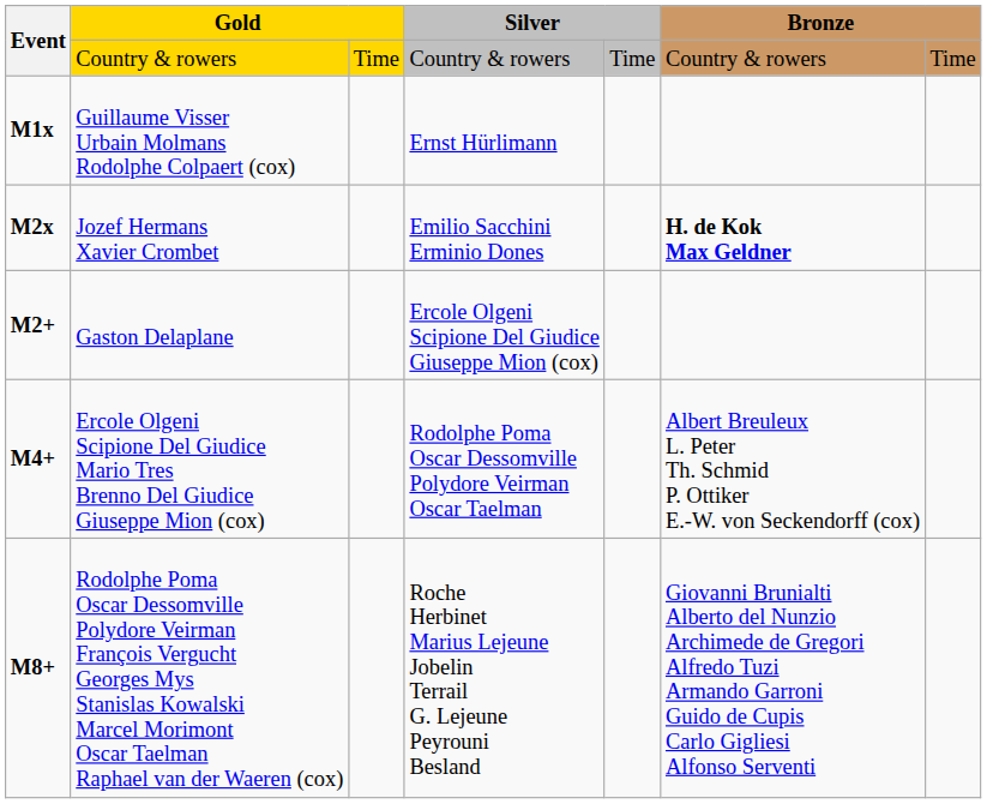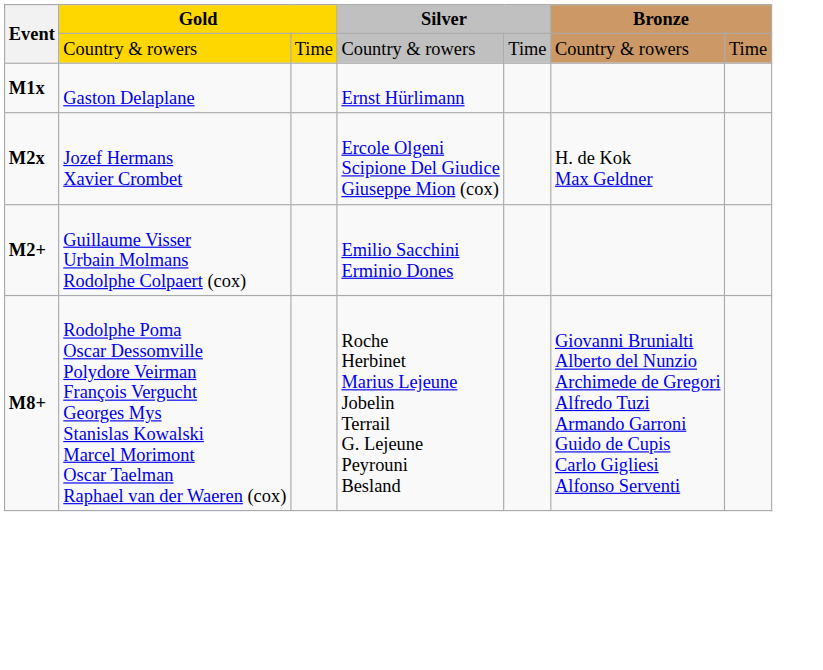 <table class="wikitable">
 <tr>
 <th rowspan="2">Event</th>
 <th colspan="2" style="background:gold;">Gold</th>
 <th colspan="2" style="background:silver;">Silver</th>
 <th colspan="2" style="background:#c96;">Bronze</th>
 </tr>
 <tr>
 <td style="background:gold;">Country & rowers</td>
 <td style="background:gold;">Time</td>
 <td style="background:silver;">Country & rowers</td>
 <td style="background:silver;">Time</td>
 <td style="background:#c96;">Country & rowers</td>
 <td style="background:#c96;">Time</td>
 </tr>
 <tr>
 <td><strong>M1x</strong></td>
-<td> <br> <a href='#'>Guillaume Visser</a> <br> <a href='#'>Urbain Molmans</a> <br> <a href='#'>Rodolphe Colpaert</a> (cox)</td>
+<td> <br> <a href='#'>Gaston Delaplane</a></td>
 <td></td>
 <td> <br> <a href='#'>Ernst Hürlimann</a></td>
 <td></td>
 <td></td>
 <td></td>
 </tr>
 <tr>
 <td><strong>M2x</strong></td>
 <td> <br> <a href='#'>Jozef Hermans</a> <br> <a href='#'>Xavier Crombet</a></td>
 <td></td>
-<td> <br> <a href='#'>Emilio Sacchini</a> <br> <a href='#'>Erminio Dones</a></td>
+<td> <br> <a href='#'>Ercole Olgeni</a> <br> <a href='#'>Scipione Del Giudice</a> <br> <a href='#'>Giuseppe Mion</a> (cox)</td>
 <td></td>
-<td><strong> <br> H. de Kok <br> <a href='#'>Max Geldner</a></strong></td>
+<td> <br> H. de Kok <br> <a href='#'>Max Geldner</a></td>
 <td></td>
 </tr>
 <tr>
 <td><strong>M2+</strong></td>
-<td> <br> <a href='#'>Gaston Delaplane</a></td>
+<td> <br> <a href='#'>Guillaume Visser</a> <br> <a href='#'>Urbain Molmans</a> <br> <a href='#'>Rodolphe Colpaert</a> (cox)</td>
 <td></td>
-<td> <br> <a href='#'>Ercole Olgeni</a> <br> <a href='#'>Scipione Del Giudice</a> <br> <a href='#'>Giuseppe Mion</a> (cox)</td>
+<td> <br> <a href='#'>Emilio Sacchini</a> <br> <a href='#'>Erminio Dones</a></td>
 <td></td>
 <td></td>
-<td></td>
-</tr>
-<tr>
-<td><strong>M4+</strong></td>
-<td> <br> <a href='#'>Ercole Olgeni</a> <br> <a href='#'>Scipione Del Giudice</a> <br> <a href='#'>Mario Tres</a> <br> <a href='#'>Brenno Del Giudice</a> <br> <a href='#'>Giuseppe Mion</a> (cox)</td>
-<td></td>
-<td> <br> <a href='#'>Rodolphe Poma</a> <br> <a href='#'>Oscar Dessomville</a> <br> <a href='#'>Polydore Veirman</a> <br> <a href='#'>Oscar Taelman</a></td>
-<td></td>
-<td> <br> <a href='#'>Albert Breuleux</a> <br> L. Peter <br> Th. Schmid <br> P. Ottiker <br> E.-W. von Seckendorff (cox)</td>
 <td></td>
 </tr>
 <tr>
 <td><strong>M8+</strong></td>
 <td> <br> <a href='#'>Rodolphe Poma</a> <br> <a href='#'>Oscar Dessomville</a> <br> <a href='#'>Polydore Veirman</a> <br> <a href='#'>François Vergucht</a> <br> <a href='#'>Georges Mys</a> <br> <a href='#'>Stanislas Kowalski</a> <br> <a href='#'>Marcel Morimont</a> <br> <a href='#'>Oscar Taelman</a> <br> <a href='#'>Raphael van der Waeren</a> (cox)</td>
 <td></td>
 <td> <br> Roche <br> Herbinet <br> <a href='#'>Marius Lejeune</a> <br> Jobelin <br> Terrail <br> G. Lejeune <br> Peyrouni <br> Besland</td>
 <td></td>
 <td> <br> <a href='#'>Giovanni Brunialti</a> <br> <a href='#'>Alberto del Nunzio</a> <br> <a href='#'>Archimede de Gregori</a> <br> <a href='#'>Alfredo Tuzi</a> <br> <a href='#'>Armando Garroni</a> <br> <a href='#'>Guido de Cupis</a> <br> <a href='#'>Carlo Gigliesi</a> <br> <a href='#'>Alfonso Serventi</a></td>
 <td></td>
 </tr>
 </table>
